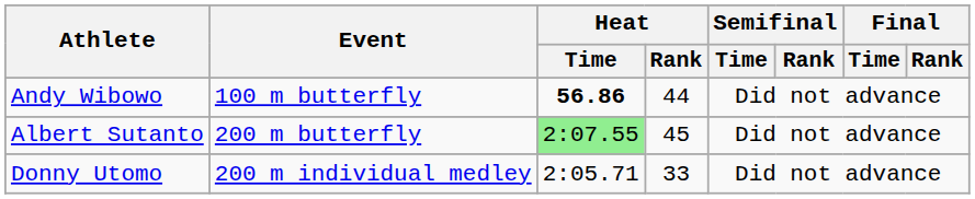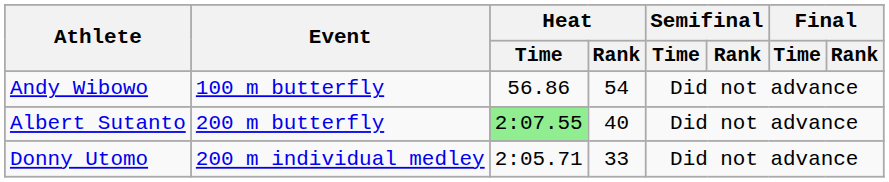 <table class=wikitable style="font-size:90%">
 <tr>
 <th rowspan="2">Athlete</th>
 <th rowspan="2">Event</th>
 <th colspan="2">Heat</th>
 <th colspan="2">Semifinal</th>
 <th colspan="2">Final</th>
 </tr>
 <tr style="font-size:95%">
 <th>Time</th>
 <th>Rank</th>
 <th>Time</th>
 <th>Rank</th>
 <th>Time</th>
 <th>Rank</th>
 </tr>
 <tr align=center>
 <td align=left><a href='#'>Andy Wibowo</a></td>
 <td align=left><a href='#'>100 m butterfly</a></td>
-<td><strong>56.86</strong></td>
-<td>44</td>
+<td>56.86</td>
+<td>54</td>
 <td colspan=4>Did not advance</td>
 </tr>
 <tr align=center>
 <td align=left><a href='#'>Albert Sutanto</a></td>
 <td align=left><a href='#'>200 m butterfly</a></td>
 <td style="background: lightgreen;">2:07.55</td>
-<td>45</td>
+<td>40</td>
 <td colspan=4>Did not advance</td>
 </tr>
 <tr align=center>
 <td align=left><a href='#'>Donny Utomo</a></td>
 <td align=left><a href='#'>200 m individual medley</a></td>
 <td>2:05.71</td>
 <td>33</td>
 <td colspan=4>Did not advance</td>
 </tr>
 </table>
